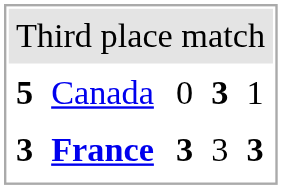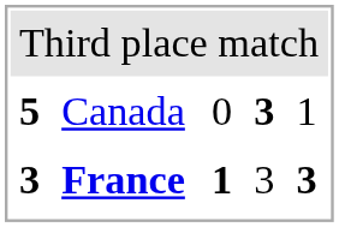 <table cellspacing="1" cellpadding="3" style="border:1px solid #AAAAAA;font-size:90%">
 <tr bgcolor="#E4E4E4">
 <td colspan="5" style="text-align:center;">Third place match</td>
 </tr>
 <tr>
 <td><strong>5</strong></td>
 <td> <a href='#'>Canada</a></td>
 <td>0</td>
 <td><strong>3</strong></td>
 <td>1</td>
 </tr>
 <tr>
 <td><strong>3</strong></td>
 <td> <strong><a href='#'>France</a></strong></td>
-<td><strong>3</strong></td>
+<td><strong>1</strong></td>
 <td>3</td>
 <td><strong>3</strong></td>
 </tr>
 <tr>
 </tr>
 </table>
